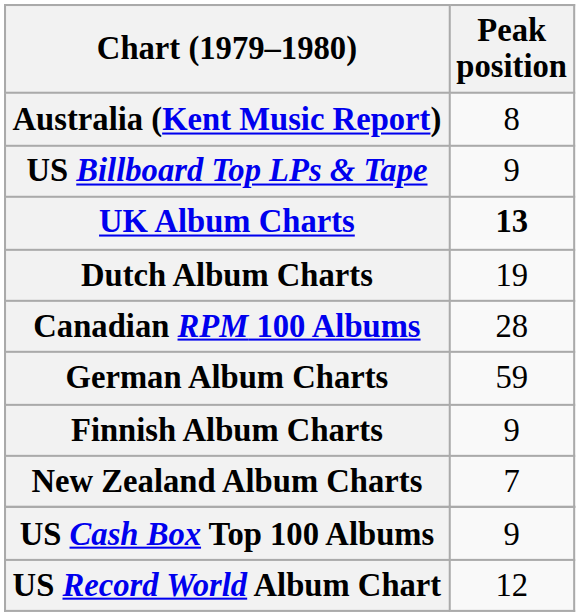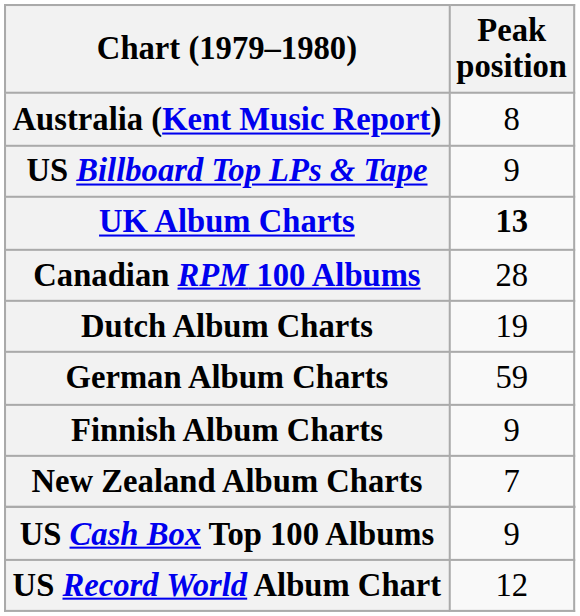 <table class="wikitable sortable plainrowheaders">
 <tr>
 <th scope="col">Chart (1979–1980)</th>
 <th scope="col">Peak<br>position</th>
 </tr>
 <tr>
 <th scope="row">Australia (<a href='#'>Kent Music Report</a>)</th>
 <td style="text-align:center;">8</td>
 </tr>
 <tr>
 <th scope="row">US <a href='#'><em>Billboard Top LPs & Tape</em></a></th>
 <td align="center">9</td>
 </tr>
 <tr>
 <th scope="row"><a href='#'>UK Album Charts</a></th>
 <td align="center"><strong>13</strong></td>
 </tr>
 <tr>
+<th scope="row">Canadian <a href='#'><em>RPM</em> 100 Albums</a></th>
+<td align="center">28</td>
+</tr>
+<tr>
 <th scope="row">Dutch Album Charts</th>
 <td align="center">19</td>
-</tr>
-<tr>
-<th scope="row">Canadian <a href='#'><em>RPM</em> 100 Albums</a></th>
-<td align="center">28</td>
 </tr>
 <tr>
 <th scope="row">German Album Charts</th>
 <td align="center">59</td>
 </tr>
 <tr>
 <th scope="row">Finnish Album Charts</th>
 <td align="center">9</td>
 </tr>
 <tr>
 <th scope="row">New Zealand Album Charts</th>
 <td align="center">7</td>
 </tr>
 <tr>
 </tr>
 <tr>
 <th scope="row">US <em><a href='#'>Cash Box</a></em> Top 100 Albums</th>
 <td align="center">9</td>
 </tr>
 <tr>
 <th scope="row">US <em><a href='#'>Record World</a></em> Album Chart</th>
 <td align="center">12</td>
 </tr>
 </table>
